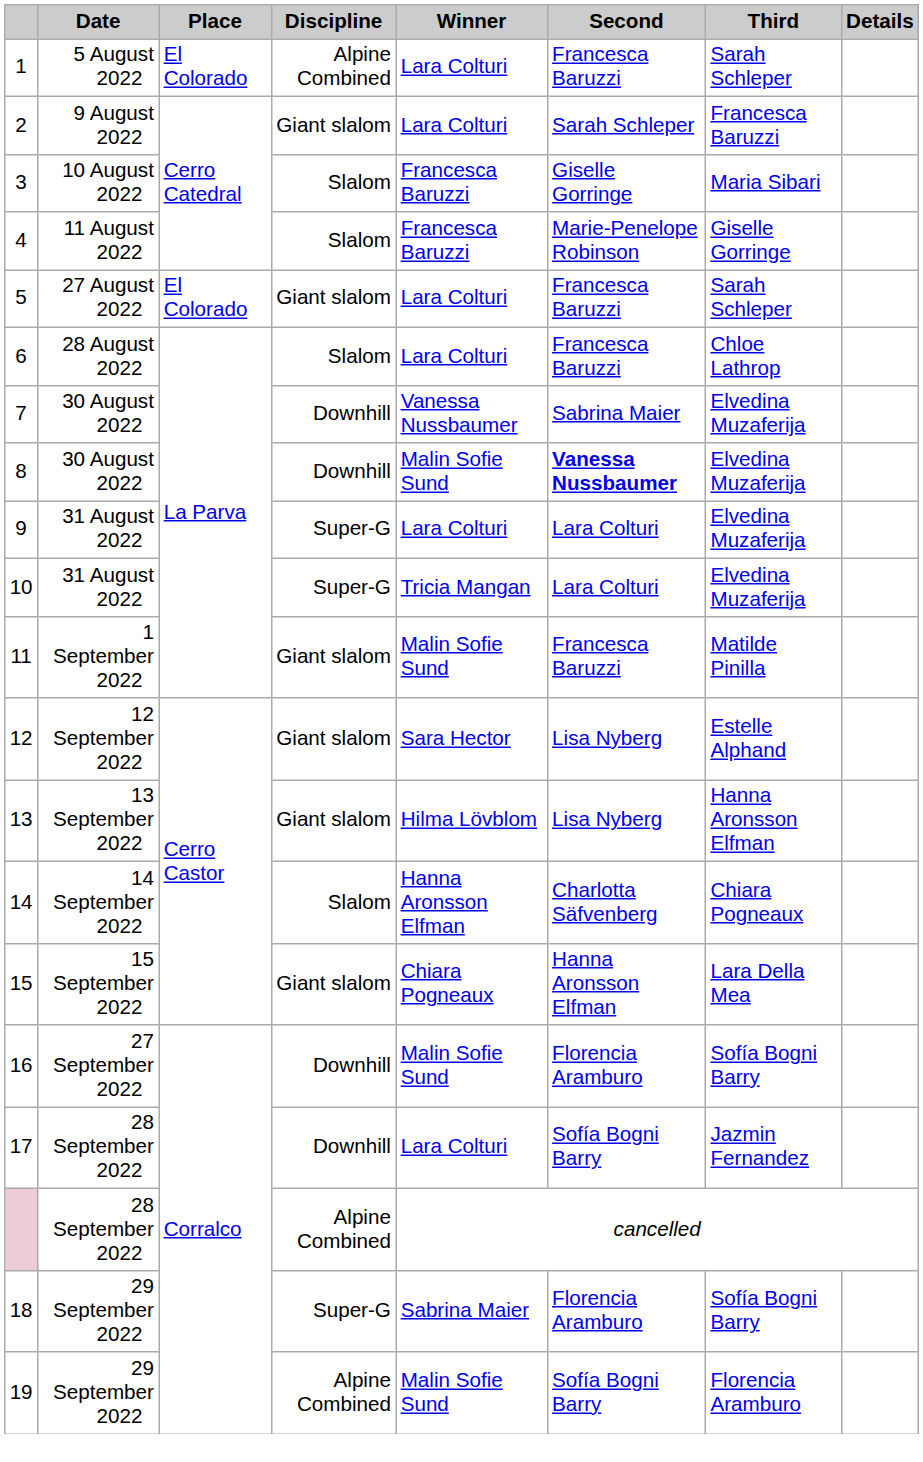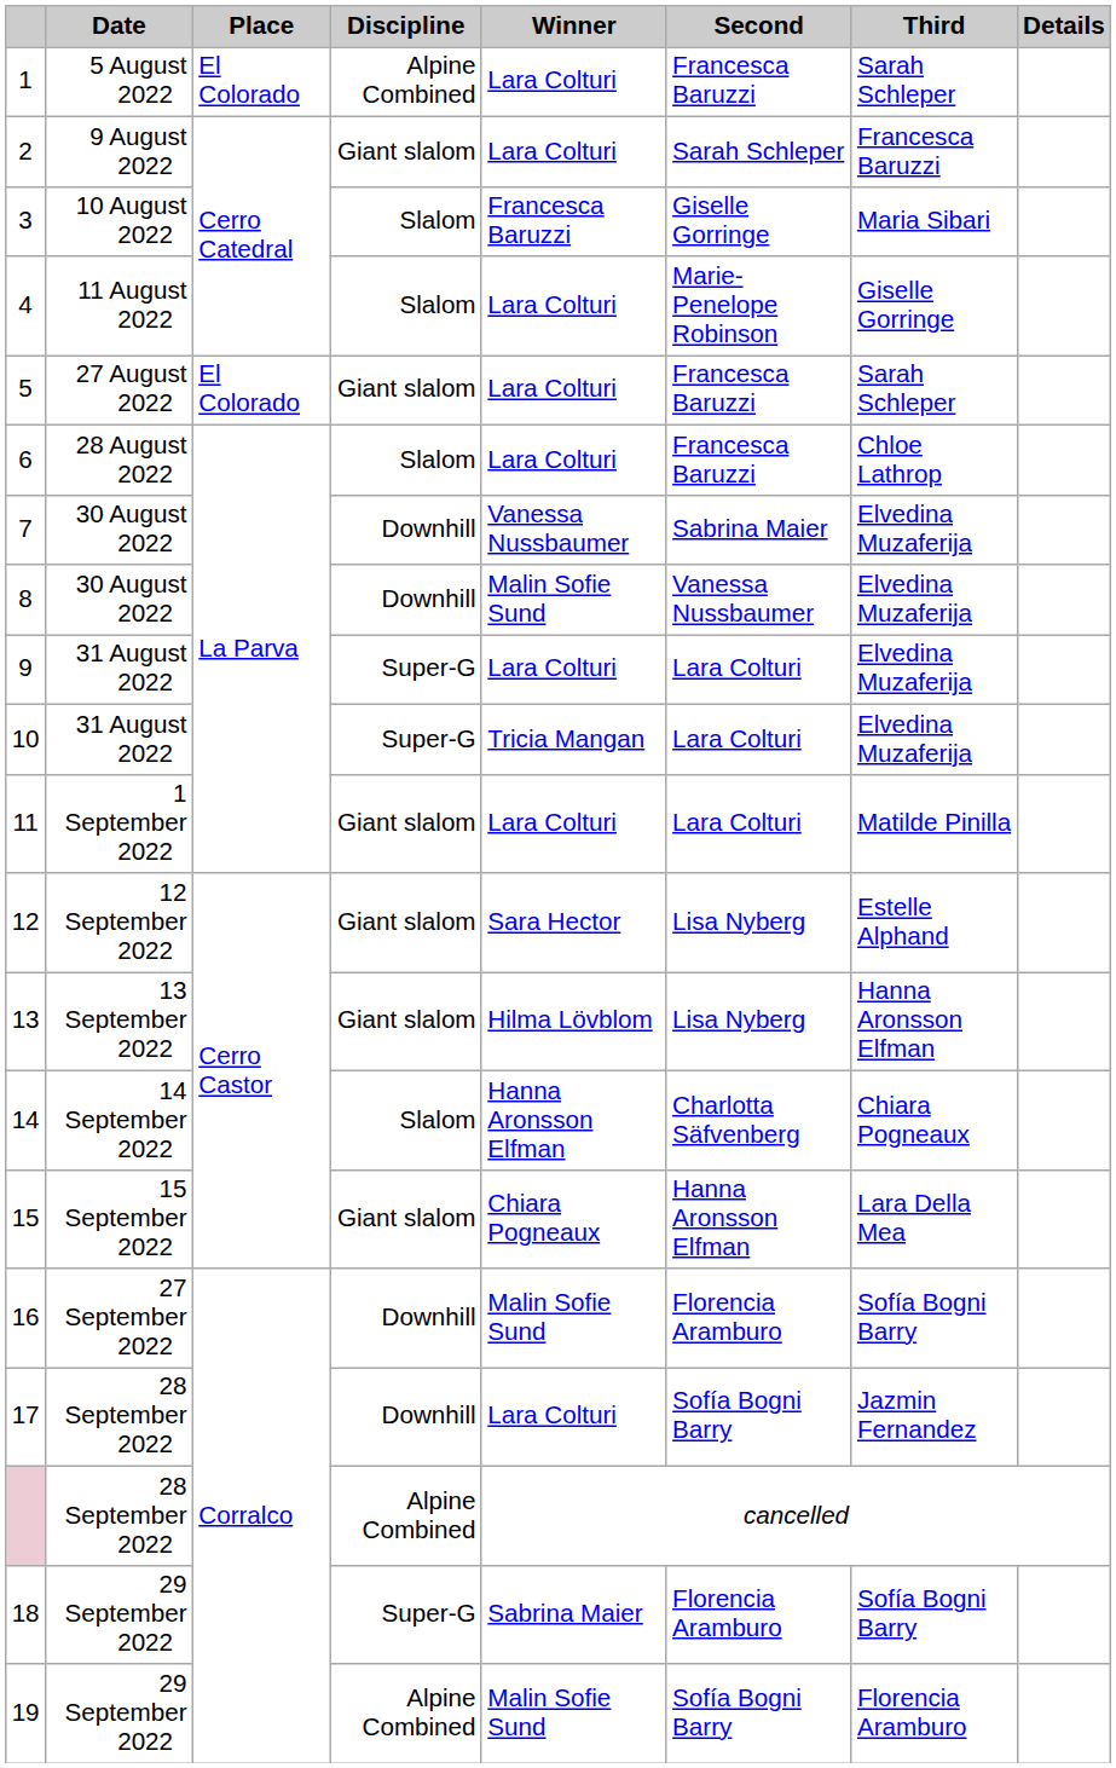 <table class="wikitable plainrowheaders" style="background:#fff; font-size:86%; line-height:16px; border:grey solid 1px; border-collapse:collapse;">
 <tr style="background:#ccc; text-align:center;">
 <th scope="col" style="background:#ccc; width=30 px;"></th>
 <th scope="col" style="background:#ccc; width:120px;">Date</th>
 <th scope="col" style="background:#ccc; width:150px;">Place</th>
 <th scope="col" style="background:#ccc; width:150px;">Discipline</th>
 <th scope="col" style="background:#ccc; width:200px;">Winner</th>
 <th scope="col" style="background:#ccc; width:200px;">Second</th>
 <th scope="col" style="background:#ccc; width:200px;">Third</th>
 <th scope="col" style="background:#ccc; width:10px;">Details</th>
 </tr>
 <tr>
 <td align=center>1</td>
 <td align=right>5 August 2022  </td>
 <td> <a href='#'>El Colorado</a></td>
 <td align="right">Alpine Combined</td>
 <td> <a href='#'>Lara Colturi</a></td>
 <td> <a href='#'>Francesca Baruzzi</a></td>
 <td> <a href='#'>Sarah Schleper</a></td>
 <td></td>
 </tr>
 <tr>
 <td align="center">2</td>
 <td align="right">9 August 2022  </td>
 <td rowspan="3"> <a href='#'>Cerro Catedral</a></td>
 <td align="right">Giant slalom</td>
 <td> <a href='#'>Lara Colturi</a></td>
 <td> <a href='#'>Sarah Schleper</a></td>
 <td> <a href='#'>Francesca Baruzzi</a></td>
 <td></td>
 </tr>
 <tr>
 <td align="center">3</td>
 <td align="right">10 August 2022  </td>
 <td align="right">Slalom</td>
 <td> <a href='#'>Francesca Baruzzi</a></td>
 <td> <a href='#'>Giselle Gorringe</a></td>
 <td> <a href='#'>Maria Sibari</a></td>
 <td></td>
 </tr>
 <tr>
 <td align="center">4</td>
 <td align="right">11 August 2022  </td>
 <td align="right">Slalom</td>
-<td> <a href='#'>Francesca Baruzzi</a></td>
+<td> <a href='#'>Lara Colturi</a></td>
 <td> <a href='#'>Marie-Penelope Robinson</a></td>
 <td> <a href='#'>Giselle Gorringe</a></td>
 <td></td>
 </tr>
 <tr>
 <td align="center">5</td>
 <td align="right">27 August 2022  </td>
 <td> <a href='#'>El Colorado</a></td>
 <td align="right">Giant slalom</td>
 <td> <a href='#'>Lara Colturi</a></td>
 <td> <a href='#'>Francesca Baruzzi</a></td>
 <td> <a href='#'>Sarah Schleper</a></td>
 <td></td>
 </tr>
 <tr>
 <td align="center">6</td>
 <td align="right">28 August 2022  </td>
 <td rowspan="6"> <a href='#'>La Parva</a></td>
 <td align="right">Slalom</td>
 <td> <a href='#'>Lara Colturi</a></td>
 <td> <a href='#'>Francesca Baruzzi</a></td>
 <td> <a href='#'>Chloe Lathrop</a></td>
 <td></td>
 </tr>
 <tr>
 <td align="center">7</td>
 <td align="right">30 August 2022  </td>
 <td align="right">Downhill</td>
 <td> <a href='#'>Vanessa Nussbaumer</a></td>
 <td> <a href='#'>Sabrina Maier</a></td>
 <td> <a href='#'>Elvedina Muzaferija</a></td>
 <td></td>
 </tr>
 <tr>
 <td align="center">8</td>
 <td align="right">30 August 2022  </td>
 <td align="right">Downhill</td>
 <td> <a href='#'>Malin Sofie Sund</a></td>
-<td><strong> <a href='#'>Vanessa Nussbaumer</a></strong></td>
+<td> <a href='#'>Vanessa Nussbaumer</a></td>
 <td> <a href='#'>Elvedina Muzaferija</a></td>
 <td></td>
 </tr>
 <tr>
 <td align="center">9</td>
 <td align="right">31 August 2022  </td>
 <td align="right">Super-G</td>
 <td> <a href='#'>Lara Colturi</a></td>
 <td> <a href='#'>Lara Colturi</a></td>
 <td> <a href='#'>Elvedina Muzaferija</a></td>
 <td></td>
 </tr>
 <tr>
 <td align="center">10</td>
 <td align="right">31 August 2022  </td>
 <td align="right">Super-G</td>
 <td> <a href='#'>Tricia Mangan</a></td>
 <td> <a href='#'>Lara Colturi</a></td>
 <td> <a href='#'>Elvedina Muzaferija</a></td>
 <td></td>
 </tr>
 <tr>
 <td align="center">11</td>
 <td align="right">1 September 2022  </td>
 <td align=right>Giant slalom</td>
-<td> <a href='#'>Malin Sofie Sund</a></td>
-<td> <a href='#'>Francesca Baruzzi</a></td>
+<td> <a href='#'>Lara Colturi</a></td>
+<td> <a href='#'>Lara Colturi</a></td>
 <td> <a href='#'>Matilde Pinilla</a></td>
 <td></td>
 </tr>
 <tr>
 <td align="center">12</td>
 <td align="right">12 September 2022  </td>
 <td rowspan="4"> <a href='#'>Cerro Castor</a></td>
 <td align="right">Giant slalom</td>
 <td> <a href='#'>Sara Hector</a></td>
 <td> <a href='#'>Lisa Nyberg</a></td>
 <td> <a href='#'>Estelle Alphand</a></td>
 <td></td>
 </tr>
 <tr>
 <td align="center">13</td>
 <td align="right">13 September 2022  </td>
 <td align="right">Giant slalom</td>
 <td> <a href='#'>Hilma Lövblom</a></td>
 <td> <a href='#'>Lisa Nyberg</a></td>
 <td> <a href='#'>Hanna Aronsson Elfman</a></td>
 <td></td>
 </tr>
 <tr>
 <td align="center">14</td>
 <td align="right">14 September 2022  </td>
 <td align="right">Slalom</td>
 <td> <a href='#'>Hanna Aronsson Elfman</a></td>
 <td> <a href='#'>Charlotta Säfvenberg</a></td>
 <td> <a href='#'>Chiara Pogneaux</a></td>
 <td></td>
 </tr>
 <tr>
 <td align="center">15</td>
 <td align="right">15 September 2022  </td>
 <td align="right">Giant slalom</td>
 <td> <a href='#'>Chiara Pogneaux</a></td>
 <td> <a href='#'>Hanna Aronsson Elfman</a></td>
 <td> <a href='#'>Lara Della Mea</a></td>
 <td></td>
 </tr>
 <tr>
 <td align="center">16</td>
 <td align="right">27 September 2022  </td>
 <td rowspan="6"> <a href='#'>Corralco</a></td>
 <td align="right">Downhill</td>
 <td> <a href='#'>Malin Sofie Sund</a></td>
 <td> <a href='#'>Florencia Aramburo</a></td>
 <td> <a href='#'>Sofía Bogni Barry</a></td>
 <td></td>
 </tr>
 <tr>
 <td align="center">17</td>
 <td align="right">28 September 2022  </td>
 <td align="right">Downhill</td>
 <td> <a href='#'>Lara Colturi</a></td>
 <td> <a href='#'>Sofía Bogni Barry</a></td>
 <td> <a href='#'>Jazmin Fernandez</a></td>
 <td></td>
 </tr>
 <tr>
 <td bgcolor="EDCCD5"></td>
 <td align=right>28 September 2022  </td>
 <td align=right>Alpine Combined</td>
 <td colspan=4 align=center><em>cancelled</em></td>
 </tr>
 <tr>
 <td align="center">18</td>
 <td align="right">29 September 2022  </td>
 <td align="right">Super-G</td>
 <td> <a href='#'>Sabrina Maier</a></td>
 <td> <a href='#'>Florencia Aramburo</a></td>
 <td> <a href='#'>Sofía Bogni Barry</a></td>
 <td></td>
 </tr>
 <tr>
 <td align="center">19</td>
 <td align="right">29 September 2022  </td>
 <td align="right">Alpine Combined</td>
 <td> <a href='#'>Malin Sofie Sund</a></td>
 <td> <a href='#'>Sofía Bogni Barry</a></td>
 <td> <a href='#'>Florencia Aramburo</a></td>
 <td></td>
 </tr>
 </table>
